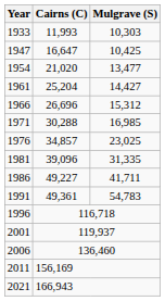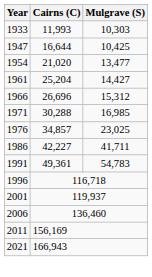 <table class="wikitable">
 <tr>
 <th>Year</th>
 <th>Cairns (C)</th>
 <th>Mulgrave (S)</th>
 </tr>
 <tr>
 <td>1933</td>
 <td align=center>11,993</td>
 <td align=center>10,303</td>
 </tr>
 <tr>
 <td>1947</td>
-<td align=center>16,647</td>
+<td align=center>16,644</td>
 <td align=center>10,425</td>
 </tr>
 <tr>
 <td>1954</td>
 <td align=center>21,020</td>
 <td align=center>13,477</td>
 </tr>
 <tr>
 <td>1961</td>
 <td align=center>25,204</td>
 <td align=center>14,427</td>
 </tr>
 <tr>
 <td>1966</td>
 <td align=center>26,696</td>
 <td align=center>15,312</td>
 </tr>
 <tr>
 <td>1971</td>
 <td align=center>30,288</td>
 <td align=center>16,985</td>
 </tr>
 <tr>
 <td>1976</td>
 <td align=center>34,857</td>
 <td align=center>23,025</td>
 </tr>
 <tr>
-<td>1981</td>
-<td align=center>39,096</td>
-<td align=center>31,335</td>
-</tr>
-<tr>
 <td>1986</td>
-<td align=center>49,227</td>
+<td align=center>42,227</td>
 <td align=center>41,711</td>
 </tr>
 <tr>
 <td>1991</td>
 <td align=center>49,361</td>
 <td align=center>54,783</td>
 </tr>
 <tr>
 <td>1996</td>
 <td colspan=2 align=center>116,718</td>
 </tr>
 <tr>
 <td>2001</td>
 <td colspan=2 align=center>119,937</td>
 </tr>
 <tr>
 <td>2006</td>
 <td colspan=2 align=center>136,460</td>
 </tr>
 <tr>
 <td>2011</td>
 <td colspan=2 align=centre>156,169</td>
 </tr>
 <tr>
 <td>2021</td>
 <td colspan="2" align="centre">166,943</td>
 </tr>
 </table>
